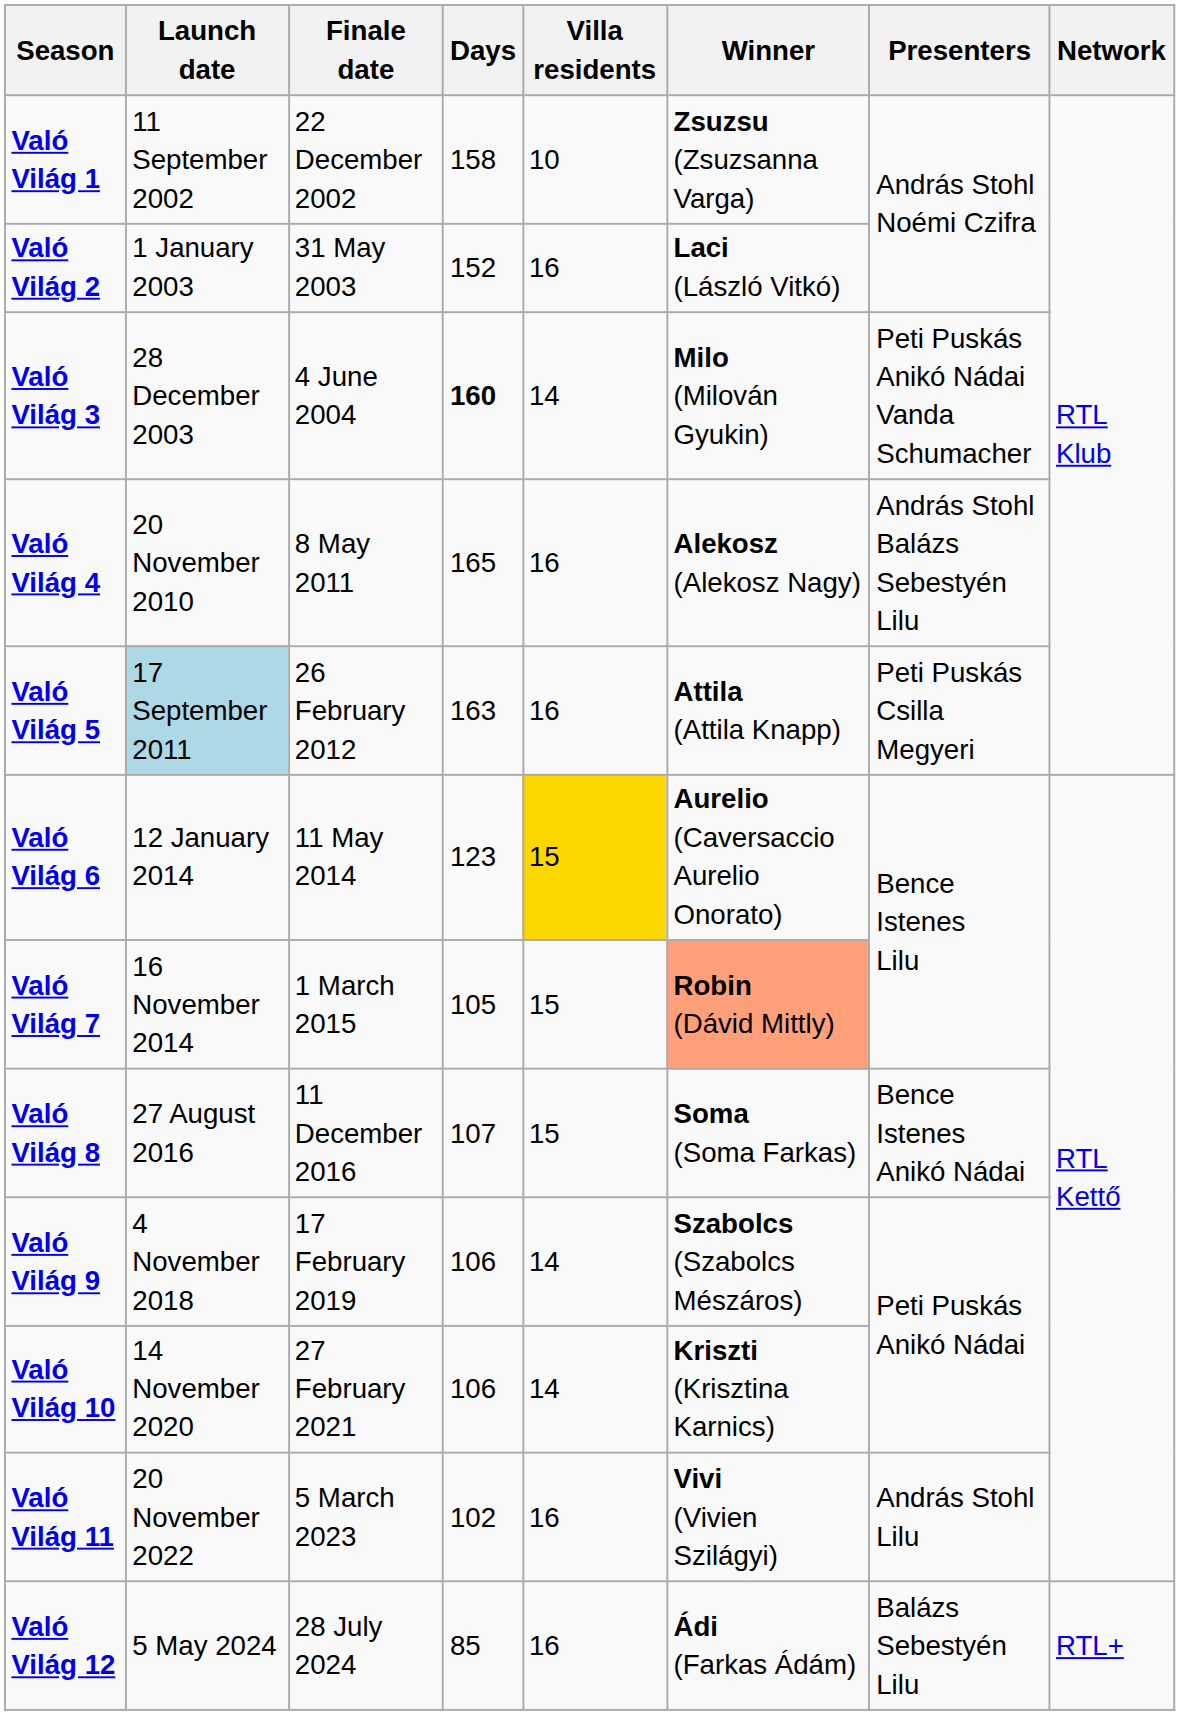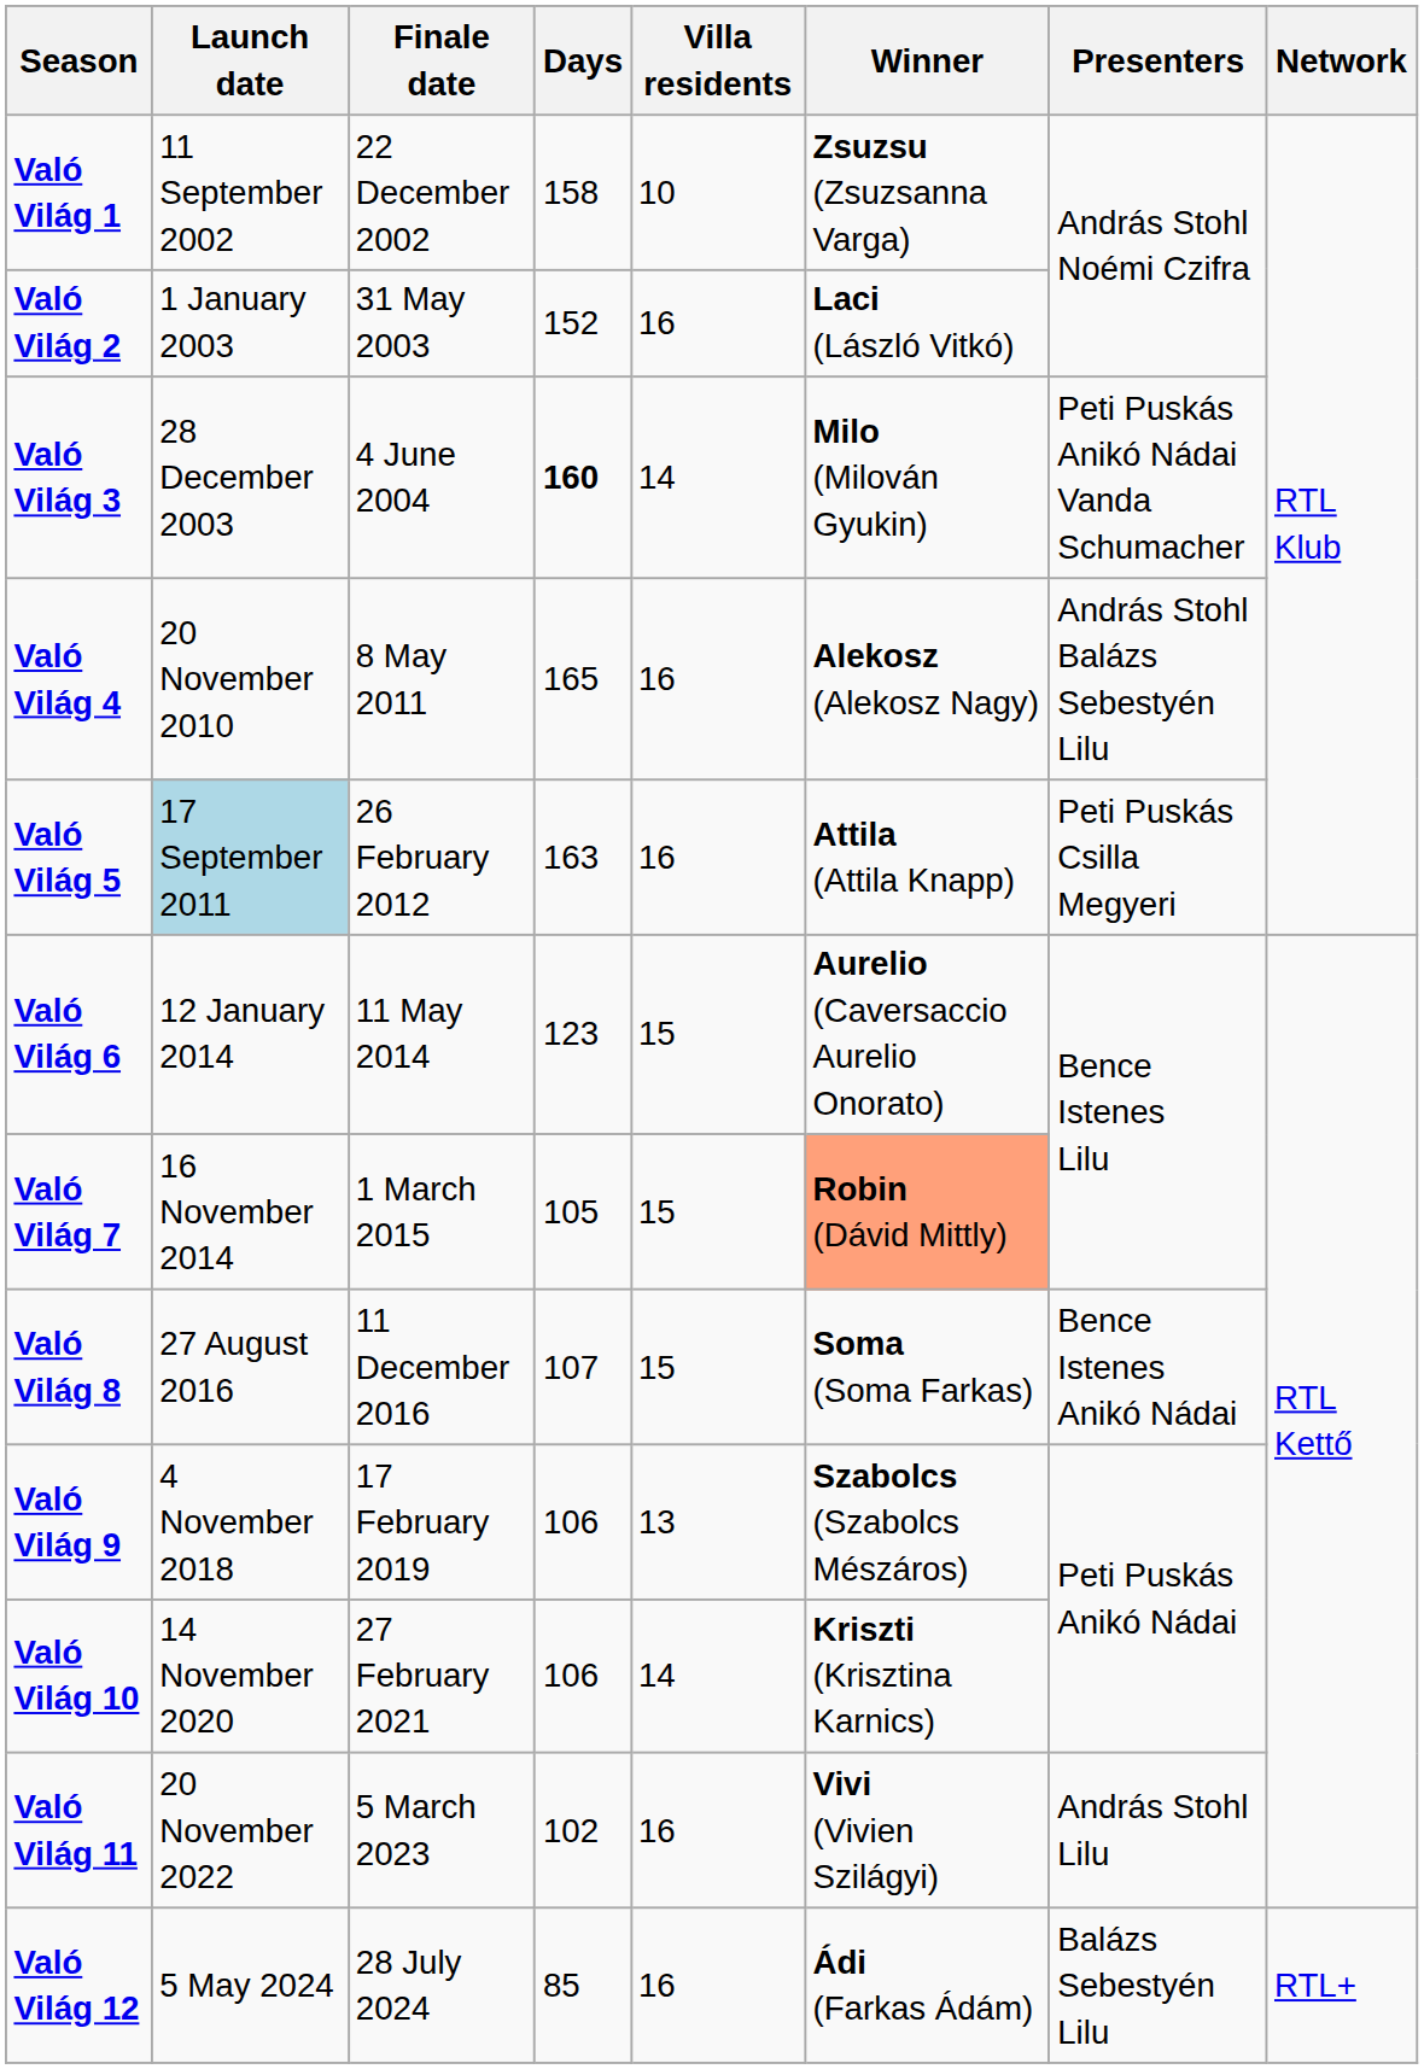 <table class="wikitable" style="text-align:left; font-size:90%; line-height:20px; width:auto;">
 <tr>
 <th>Season</th>
 <th>Launch date</th>
 <th>Finale date</th>
 <th>Days</th>
 <th>Villa residents</th>
 <th>Winner</th>
 <th>Presenters</th>
 <th>Network</th>
 </tr>
 <tr>
 <td><strong><a href='#'>Való Világ 1</a></strong></td>
 <td>11 September 2002</td>
 <td>22 December 2002</td>
 <td>158</td>
 <td>10</td>
 <td><strong>Zsuzsu</strong><br>(Zsuzsanna Varga)</td>
 <td rowspan="2">András Stohl<br>Noémi Czifra</td>
 <td rowspan="5"><a href='#'>RTL Klub</a></td>
 </tr>
 <tr>
 <td><strong><a href='#'>Való Világ 2</a></strong></td>
 <td>1 January 2003</td>
 <td>31 May 2003</td>
 <td>152</td>
 <td>16</td>
 <td><strong>Laci</strong><br>(László Vitkó)</td>
 </tr>
 <tr>
 <td><strong><a href='#'>Való Világ 3</a></strong></td>
 <td>28 December 2003</td>
 <td>4 June 2004</td>
 <td><strong>160</strong></td>
 <td>14</td>
 <td><strong>Milo</strong><br>(Milován Gyukin)</td>
 <td>Peti Puskás<br>Anikó Nádai<br>Vanda Schumacher</td>
 </tr>
 <tr>
 <td><strong><a href='#'>Való Világ 4</a></strong></td>
 <td>20 November 2010</td>
 <td>8 May 2011</td>
 <td>165</td>
 <td>16</td>
 <td><strong>Alekosz</strong><br>(Alekosz Nagy)</td>
 <td>András Stohl<br>Balázs Sebestyén<br>Lilu</td>
 </tr>
 <tr>
 <td><strong><a href='#'>Való Világ 5</a></strong></td>
 <td style="background: lightblue;">17 September 2011</td>
 <td>26 February 2012</td>
 <td>163</td>
 <td>16</td>
 <td><strong>Attila</strong><br>(Attila Knapp)</td>
 <td>Peti Puskás<br>Csilla Megyeri</td>
 </tr>
 <tr>
 <td><strong><a href='#'>Való Világ 6</a></strong></td>
 <td>12 January 2014</td>
 <td>11 May 2014</td>
 <td>123</td>
-<td style="background: gold;">15</td>
+<td>15</td>
 <td><strong>Aurelio</strong><br>(Caversaccio Aurelio Onorato)</td>
 <td rowspan="2">Bence Istenes<br>Lilu</td>
 <td rowspan="6"><a href='#'>RTL Kettő</a></td>
 </tr>
 <tr>
 <td><strong><a href='#'>Való Világ 7</a></strong></td>
 <td>16 November 2014</td>
 <td>1 March 2015</td>
 <td>105</td>
 <td>15</td>
 <td style="background: lightsalmon;"><strong>Robin</strong><br>(Dávid Mittly)</td>
 </tr>
 <tr>
 <td><strong><a href='#'>Való Világ 8</a></strong></td>
 <td>27 August 2016</td>
 <td>11 December 2016</td>
 <td>107</td>
 <td>15</td>
 <td><strong>Soma</strong><br>(Soma Farkas)</td>
 <td>Bence Istenes<br>Anikó Nádai</td>
 </tr>
 <tr>
 <td><strong><a href='#'>Való Világ 9</a></strong></td>
 <td>4 November 2018</td>
 <td>17 February 2019</td>
 <td>106</td>
-<td>14</td>
+<td>13</td>
 <td><strong>Szabolcs</strong><br>(Szabolcs Mészáros)</td>
 <td rowspan="2">Peti Puskás<br>Anikó Nádai</td>
 </tr>
 <tr>
 <td><strong><a href='#'>Való Világ 10</a></strong></td>
 <td>14 November 2020</td>
 <td>27 February 2021</td>
 <td>106</td>
 <td>14</td>
 <td><strong>Kriszti</strong><br>(Krisztina Karnics)</td>
 </tr>
 <tr>
 <td><strong><a href='#'>Való Világ 11</a></strong></td>
 <td>20 November 2022</td>
 <td>5 March 2023</td>
 <td>102</td>
 <td>16</td>
 <td><strong>Vivi</strong><br>(Vivien Szilágyi)</td>
 <td>András Stohl<br>Lilu</td>
 </tr>
 <tr>
 <td><strong><a href='#'>Való Világ 12</a></strong></td>
 <td>5 May 2024</td>
 <td>28 July 2024</td>
 <td>85</td>
 <td>16</td>
 <td><strong>Ádi</strong><br>(Farkas Ádám)</td>
 <td>Balázs Sebestyén<br>Lilu</td>
 <td rowspan="1"><a href='#'>RTL+</a></td>
 </tr>
 </table>
